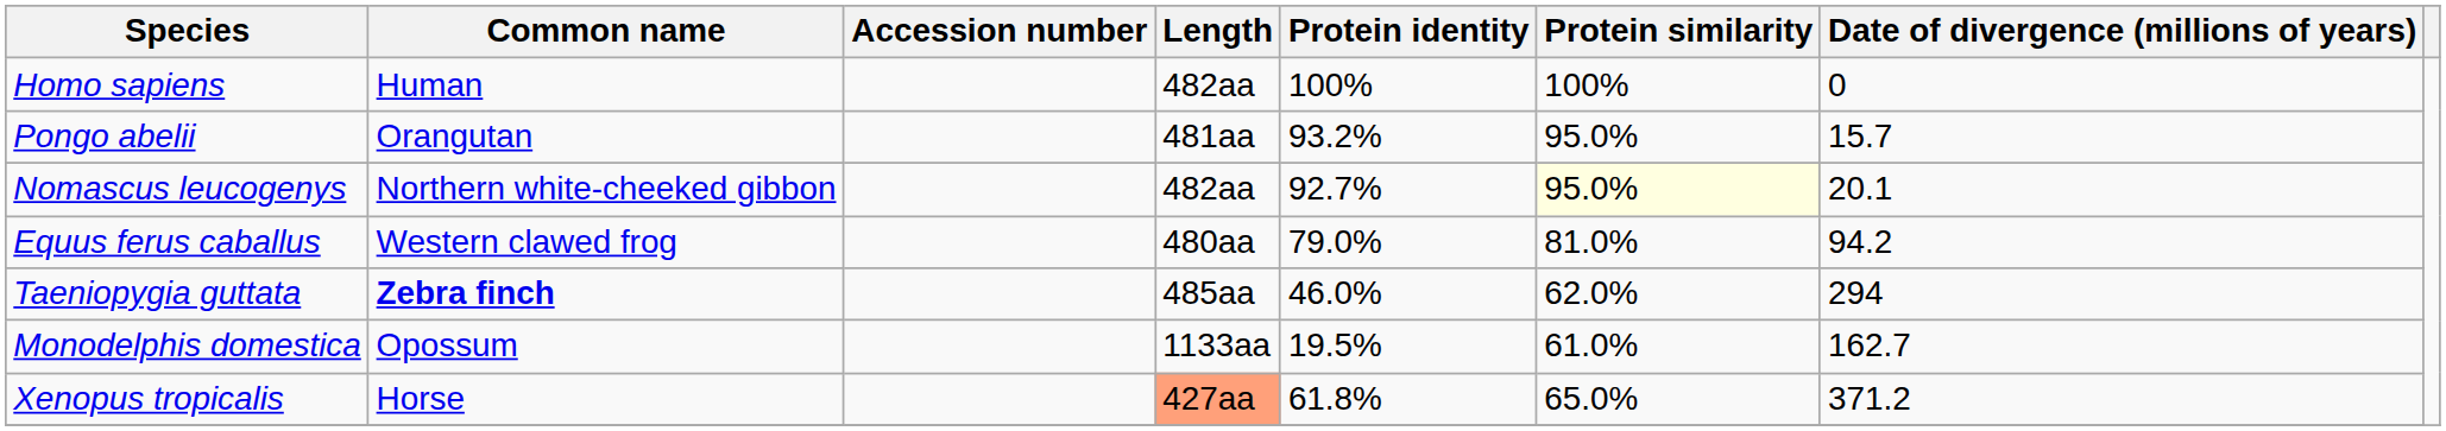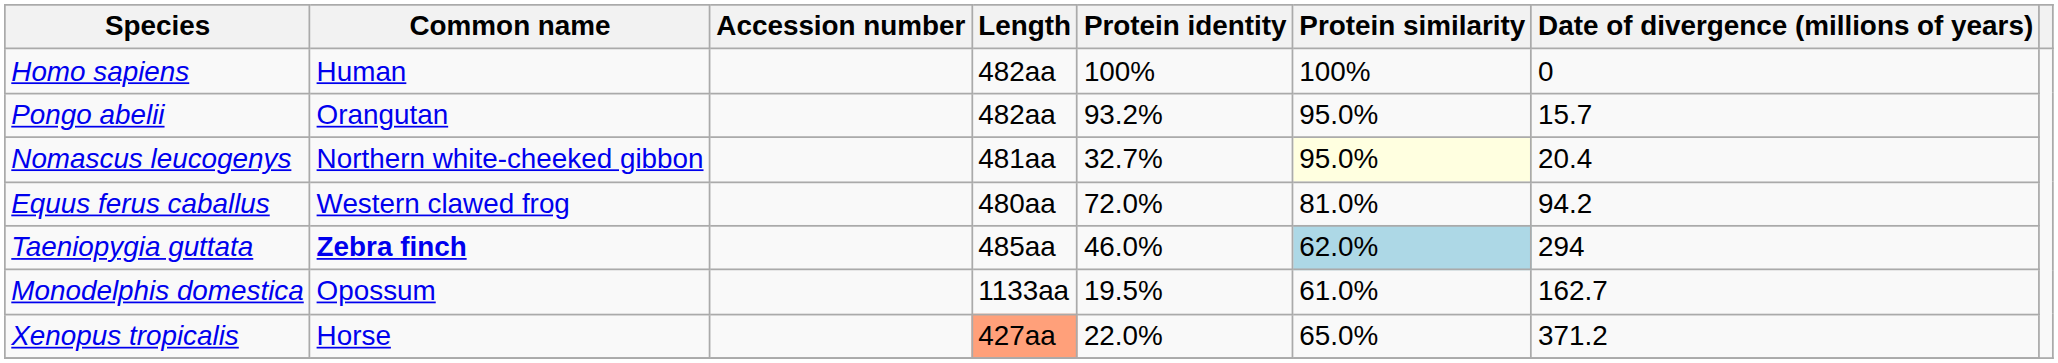 <table class="wikitable">
 <tr>
 <th>Species</th>
 <th>Common name</th>
 <th>Accession number</th>
 <th>Length</th>
 <th>Protein identity</th>
 <th>Protein similarity</th>
 <th>Date of divergence (millions of years)</th>
 <th></th>
 </tr>
 <tr>
 <td><em><a href='#'>Homo sapiens</a></em></td>
 <td><a href='#'>Human</a></td>
 <td></td>
 <td>482aa</td>
 <td>100%</td>
 <td>100%</td>
 <td>0</td>
 </tr>
 <tr>
 <td><em><a href='#'>Pongo abelii</a></em></td>
 <td><a href='#'>Orangutan</a></td>
 <td></td>
-<td>481aa</td>
+<td>482aa</td>
 <td>93.2%</td>
 <td>95.0%</td>
 <td>15.7</td>
 </tr>
 <tr>
 <td><em><a href='#'>Nomascus leucogenys</a></em></td>
 <td><a href='#'>Northern white-cheeked gibbon</a></td>
 <td></td>
-<td>482aa</td>
-<td>92.7%</td>
+<td>481aa</td>
+<td>32.7%</td>
 <td style="background: lightyellow;">95.0%</td>
-<td>20.1</td>
+<td>20.4</td>
 </tr>
 <tr>
 <td><em><a href='#'>Equus ferus caballus</a></em></td>
 <td><a href='#'>Western clawed frog</a></td>
 <td></td>
 <td>480aa</td>
-<td>79.0%</td>
+<td>72.0%</td>
 <td>81.0%</td>
 <td>94.2</td>
 </tr>
 <tr>
 <td><em><a href='#'>Taeniopygia guttata</a></em></td>
 <td><strong><a href='#'>Zebra finch</a></strong></td>
 <td></td>
 <td>485aa</td>
 <td>46.0%</td>
-<td>62.0%</td>
+<td style="background: lightblue;">62.0%</td>
 <td>294</td>
 </tr>
 <tr>
 <td><em><a href='#'>Monodelphis domestica</a></em></td>
 <td><a href='#'>Opossum</a></td>
 <td></td>
 <td>1133aa</td>
 <td>19.5%</td>
 <td>61.0%</td>
 <td>162.7</td>
 </tr>
 <tr>
 <td><em><a href='#'>Xenopus tropicalis</a></em></td>
 <td><a href='#'>Horse</a></td>
 <td></td>
 <td style="background: lightsalmon;">427aa</td>
-<td>61.8%</td>
+<td>22.0%</td>
 <td>65.0%</td>
 <td>371.2</td>
 </tr>
 <tr>
 </tr>
 </table>
